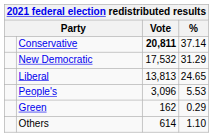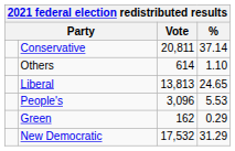 <table class="wikitable">
 <tr>
 <th colspan="4"><a href='#'>2021 federal election</a> redistributed results</th>
 </tr>
 <tr>
 <th bgcolor="#DDDDFF" width="130px" colspan="2">Party</th>
 <th bgcolor="#DDDDFF" width="50px">Vote</th>
 <th bgcolor="#DDDDFF" width="30px">%</th>
 </tr>
 <tr>
 <td> </td>
 <td><a href='#'>Conservative</a></td>
-<td align=right><strong>20,811</strong></td>
+<td align=right>20,811</td>
 <td align=right>37.14</td>
 </tr>
 <tr>
 <td> </td>
-<td><a href='#'>New Democratic</a></td>
-<td align=right>17,532</td>
-<td align=right>31.29</td>
+<td>Others</td>
+<td align=right>614</td>
+<td align=right>1.10</td>
 </tr>
 <tr>
 <td> </td>
 <td><a href='#'>Liberal</a></td>
 <td align=right>13,813</td>
 <td align=right>24.65</td>
 </tr>
 <tr>
 <td> </td>
 <td><a href='#'>People's</a></td>
 <td align=right>3,096</td>
 <td align=right>5.53</td>
 </tr>
 <tr>
 <td> </td>
 <td><a href='#'>Green</a></td>
 <td align=right>162</td>
 <td align=right>0.29</td>
 </tr>
 <tr>
 <td> </td>
-<td>Others</td>
-<td align=right>614</td>
-<td align=right>1.10</td>
+<td><a href='#'>New Democratic</a></td>
+<td align=right>17,532</td>
+<td align=right>31.29</td>
 </tr>
 </table>
